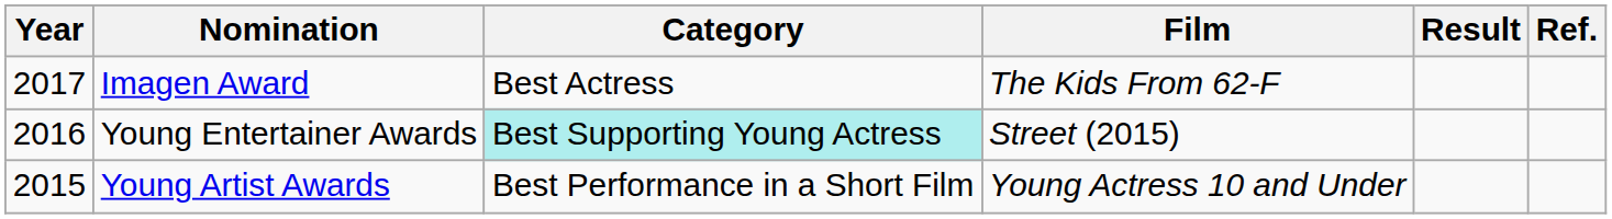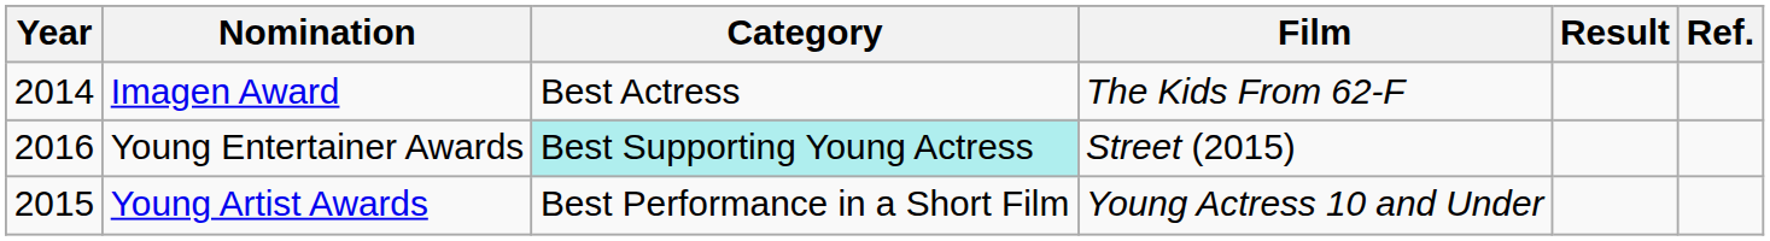 <table class="wikitable">
 <tr>
 <th>Year</th>
 <th>Nomination</th>
 <th>Category</th>
 <th>Film</th>
 <th>Result</th>
 <th>Ref.</th>
 </tr>
 <tr>
-<td>2017</td>
+<td>2014</td>
 <td><a href='#'>Imagen Award</a></td>
 <td>Best Actress</td>
 <td><em>The Kids From 62-F</em></td>
 <td></td>
 <td></td>
 </tr>
 <tr>
 <td>2016</td>
 <td>Young Entertainer Awards</td>
 <td style="background: paleturquoise;">Best Supporting Young Actress</td>
 <td><em>Street</em> (2015)</td>
 <td></td>
 <td></td>
 </tr>
 <tr>
 <td>2015</td>
 <td><a href='#'>Young Artist Awards</a></td>
 <td>Best Performance in a Short Film</td>
 <td><em>Young Actress 10 and Under</em></td>
 <td></td>
 <td></td>
 </tr>
 </table>
